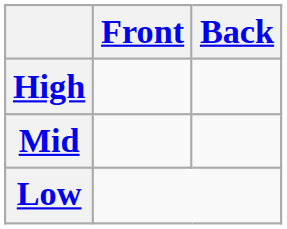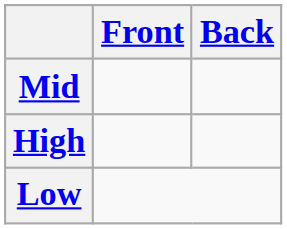 <table class="wikitable" style="text-align:center">
 <tr>
 <th></th>
 <th><a href='#'>Front</a></th>
 <th><a href='#'>Back</a></th>
 </tr>
 <tr>
-<th><a href='#'>High</a></th>
+<th><a href='#'>Mid</a></th>
 <td> </td>
 <td> </td>
 </tr>
 <tr>
-<th><a href='#'>Mid</a></th>
+<th><a href='#'>High</a></th>
 <td> </td>
 <td> </td>
 </tr>
 <tr>
 <th><a href='#'>Low</a></th>
 <td colspan="2"> </td>
 </tr>
 </table>
